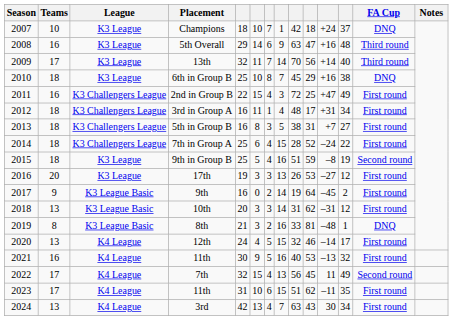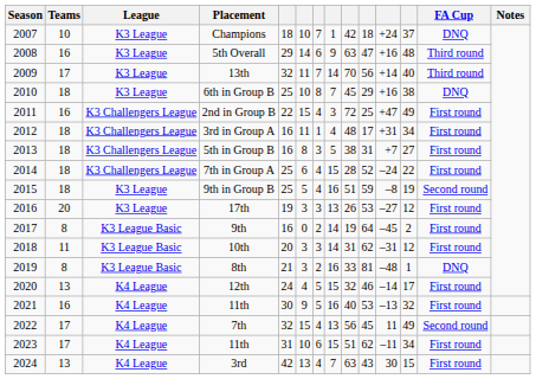 <table class="wikitable" style="text-align: center; font-size:90%;">
 <tr>
 <th>Season</th>
 <th>Teams</th>
 <th>League</th>
 <th>Placement</th>
 <th></th>
 <th></th>
 <th></th>
 <th></th>
 <th></th>
 <th></th>
 <th></th>
 <th></th>
 <th><a href='#'>FA Cup</a></th>
 <th> Notes </th>
 </tr>
 <tr>
 <td>2007</td>
 <td>10</td>
 <td><a href='#'>K3 League</a></td>
 <td>Champions</td>
 <td>18</td>
 <td>10</td>
 <td>7</td>
 <td>1</td>
 <td>42</td>
 <td>18</td>
 <td align=right>+24</td>
 <td>37</td>
 <td> <a href='#'>DNQ</a></td>
 </tr>
 <tr>
 <td>2008</td>
 <td>16</td>
 <td><a href='#'>K3 League</a></td>
 <td>5th Overall</td>
 <td>29</td>
 <td>14</td>
 <td>6</td>
 <td>9</td>
 <td>63</td>
 <td>47</td>
 <td align=right>+16</td>
 <td>48</td>
 <td> <a href='#'>Third round</a></td>
 </tr>
 <tr>
 <td>2009</td>
 <td>17</td>
 <td><a href='#'>K3 League</a></td>
 <td>13th</td>
 <td>32</td>
 <td>11</td>
 <td>7</td>
 <td>14</td>
 <td>70</td>
 <td>56</td>
 <td align=right>+14</td>
 <td>40</td>
 <td> <a href='#'>Third round</a></td>
 </tr>
 <tr>
 <td>2010</td>
 <td>18</td>
 <td><a href='#'>K3 League</a></td>
 <td>6th in Group B</td>
 <td>25</td>
 <td>10</td>
 <td>8</td>
 <td>7</td>
 <td>45</td>
 <td>29</td>
 <td align=right>+16</td>
 <td>38</td>
 <td> <a href='#'>DNQ</a></td>
 </tr>
 <tr>
 <td>2011</td>
 <td>16</td>
 <td><a href='#'>K3 Challengers League</a></td>
 <td>2nd in Group B</td>
 <td>22</td>
 <td>15</td>
 <td>4</td>
 <td>3</td>
 <td>72</td>
 <td>25</td>
 <td align=right>+47</td>
 <td>49</td>
 <td> <a href='#'>First round</a></td>
 </tr>
 <tr>
 <td>2012</td>
 <td>18</td>
 <td><a href='#'>K3 Challengers League</a></td>
 <td>3rd in Group A</td>
 <td>16</td>
 <td>11</td>
 <td>1</td>
 <td>4</td>
 <td>48</td>
 <td>17</td>
 <td align=right>+31</td>
 <td>34</td>
 <td> <a href='#'>First round</a></td>
 </tr>
 <tr>
 <td>2013</td>
 <td>18</td>
 <td><a href='#'>K3 Challengers League</a></td>
 <td>5th in Group B</td>
 <td>16</td>
 <td>8</td>
 <td>3</td>
 <td>5</td>
 <td>38</td>
 <td>31</td>
 <td align=right>+7</td>
 <td>27</td>
 <td> <a href='#'>First round</a></td>
 </tr>
 <tr>
 <td>2014</td>
 <td>18</td>
 <td><a href='#'>K3 Challengers League</a></td>
 <td>7th in Group A</td>
 <td>25</td>
 <td>6</td>
 <td>4</td>
 <td>15</td>
 <td>28</td>
 <td>52</td>
 <td align=right>–24</td>
 <td>22</td>
 <td> <a href='#'>First round</a></td>
 </tr>
 <tr>
 <td>2015</td>
 <td>18</td>
 <td><a href='#'>K3 League</a></td>
 <td>9th in Group B</td>
 <td>25</td>
 <td>5</td>
 <td>4</td>
 <td>16</td>
 <td>51</td>
 <td>59</td>
 <td align=right>–8</td>
 <td>19</td>
 <td> <a href='#'>Second round</a></td>
 </tr>
 <tr>
 <td>2016</td>
 <td>20</td>
 <td><a href='#'>K3 League</a></td>
 <td>17th</td>
 <td>19</td>
 <td>3</td>
 <td>3</td>
 <td>13</td>
 <td>26</td>
 <td>53</td>
 <td align=right>–27</td>
 <td>12</td>
 <td> <a href='#'>First round</a></td>
 </tr>
 <tr>
 <td>2017</td>
-<td>9</td>
+<td>8</td>
 <td><a href='#'>K3 League Basic</a></td>
 <td>9th</td>
 <td>16</td>
 <td>0</td>
 <td>2</td>
 <td>14</td>
 <td>19</td>
 <td>64</td>
 <td align=right>–45</td>
 <td>2</td>
 <td> <a href='#'>First round</a></td>
 </tr>
 <tr>
 <td>2018</td>
-<td>13</td>
+<td>11</td>
 <td><a href='#'>K3 League Basic</a></td>
 <td>10th</td>
 <td>20</td>
 <td>3</td>
 <td>3</td>
 <td>14</td>
 <td>31</td>
 <td>62</td>
 <td align=right>–31</td>
 <td>12</td>
 <td> <a href='#'>First round</a></td>
 </tr>
 <tr>
 <td>2019</td>
 <td>8</td>
 <td><a href='#'>K3 League Basic</a></td>
 <td>8th</td>
 <td>21</td>
 <td>3</td>
 <td>2</td>
 <td>16</td>
 <td>33</td>
 <td>81</td>
 <td align=right>–48</td>
 <td>1</td>
 <td> <a href='#'>DNQ</a></td>
 </tr>
 <tr>
 <td>2020</td>
 <td>13</td>
 <td><a href='#'>K4 League</a></td>
 <td>12th</td>
 <td>24</td>
 <td>4</td>
 <td>5</td>
 <td>15</td>
 <td>32</td>
 <td>46</td>
 <td align=right>–14</td>
 <td>17</td>
 <td> <a href='#'>First round</a></td>
 </tr>
 <tr>
 <td>2021</td>
 <td>16</td>
 <td><a href='#'>K4 League</a></td>
 <td>11th</td>
 <td>30</td>
 <td>9</td>
 <td>5</td>
 <td>16</td>
 <td>40</td>
 <td>53</td>
 <td align=right>–13</td>
 <td>32</td>
 <td> <a href='#'>First round</a></td>
 <td></td>
 </tr>
 <tr>
 <td>2022</td>
 <td>17</td>
 <td><a href='#'>K4 League</a></td>
 <td>7th</td>
 <td>32</td>
 <td>15</td>
 <td>4</td>
 <td>13</td>
 <td>56</td>
 <td>45</td>
 <td align=right>11</td>
 <td>49</td>
 <td> <a href='#'>Second round</a></td>
 <td></td>
 </tr>
 <tr>
 <td>2023</td>
 <td>17</td>
 <td><a href='#'>K4 League</a></td>
 <td>11th</td>
 <td>31</td>
 <td>10</td>
 <td>6</td>
 <td>15</td>
 <td>51</td>
 <td>62</td>
 <td align=right>–11</td>
-<td>35</td>
+<td>34</td>
 <td> <a href='#'>First round</a></td>
 <td></td>
 </tr>
 <tr>
 <td>2024</td>
 <td>13</td>
 <td><a href='#'>K4 League</a></td>
 <td>3rd</td>
 <td>42</td>
 <td>13</td>
 <td>4</td>
 <td>7</td>
 <td>63</td>
 <td>43</td>
 <td align=right>30</td>
-<td>34 </td>
+<td>15 </td>
 <td> <a href='#'>First round</a></td>
 </tr>
 </table>
